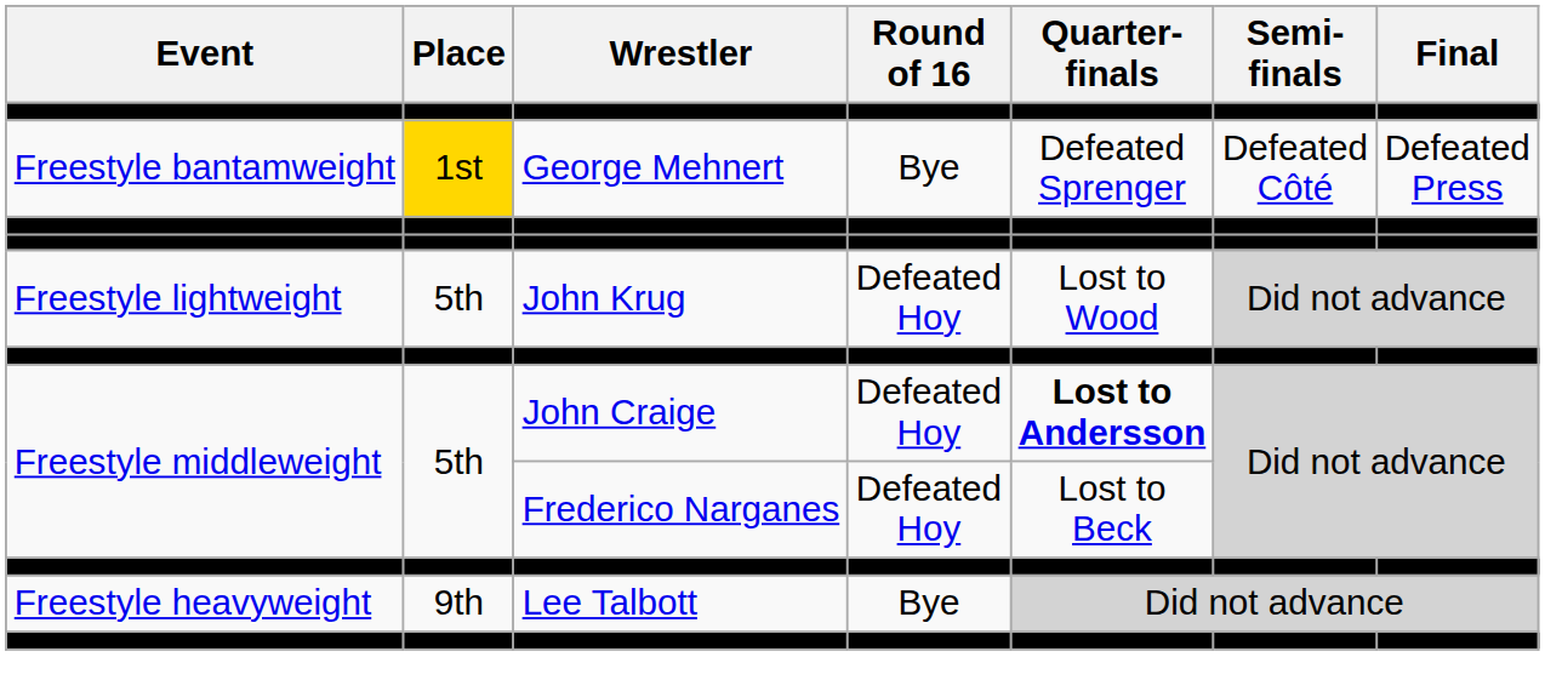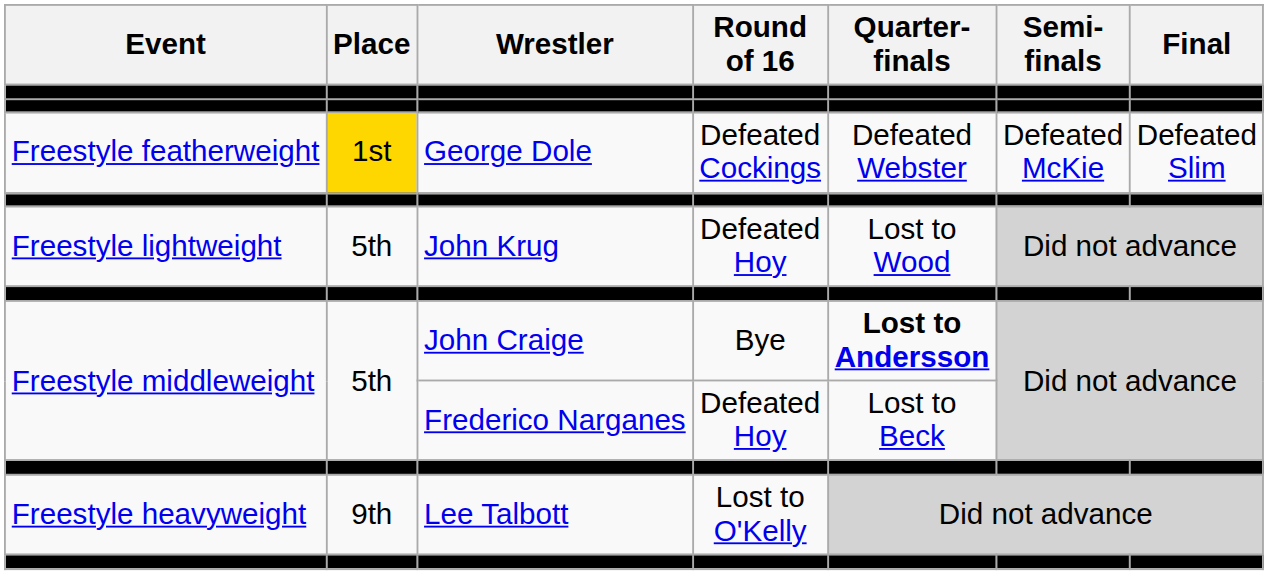 <table class=wikitable>
 <tr>
 <th>Event</th>
 <th>Place</th>
 <th>Wrestler</th>
 <th>Round <br> of 16</th>
 <th>Quarter-<br>finals</th>
 <th>Semi-<br>finals</th>
 <th>Final</th>
 </tr>
 <tr bgcolor=black>
 <td></td>
 <td></td>
 <td></td>
 <td></td>
 <td></td>
 <td></td>
 <td></td>
 </tr>
-<tr align=center>
-<td align=left><a href='#'>Freestyle bantamweight</a></td>
-<td bgcolor=gold>1st</td>
-<td align=left><a href='#'>George Mehnert</a></td>
-<td>Bye</td>
-<td>Defeated <br> <a href='#'>Sprenger</a></td>
-<td>Defeated <br> <a href='#'>Côté</a></td>
-<td>Defeated <br> <a href='#'>Press</a></td>
-</tr>
 <tr bgcolor=black>
 <td></td>
 <td></td>
 <td></td>
 <td></td>
 <td></td>
 <td></td>
 <td></td>
+</tr>
+<tr align=center>
+<td align=left><a href='#'>Freestyle featherweight</a></td>
+<td bgcolor=gold>1st</td>
+<td align=left><a href='#'>George Dole</a></td>
+<td>Defeated <br> <a href='#'>Cockings</a></td>
+<td>Defeated <br> <a href='#'>Webster</a></td>
+<td>Defeated <br> <a href='#'>McKie</a></td>
+<td>Defeated <br> <a href='#'>Slim</a></td>
 </tr>
 <tr bgcolor=black>
 <td></td>
 <td></td>
 <td></td>
 <td></td>
 <td></td>
 <td></td>
 <td></td>
 </tr>
 <tr align=center>
 <td align=left><a href='#'>Freestyle lightweight</a></td>
 <td>5th</td>
 <td align=left><a href='#'>John Krug</a></td>
 <td>Defeated <br> <a href='#'>Hoy</a></td>
 <td>Lost to <br> <a href='#'>Wood</a></td>
 <td colspan=2 bgcolor=lightgray>Did not advance</td>
 </tr>
 <tr bgcolor=black>
 <td></td>
 <td></td>
 <td></td>
 <td></td>
 <td></td>
 <td></td>
 <td></td>
 </tr>
 <tr align=center>
 <td rowspan=2 align=left><a href='#'>Freestyle middleweight</a></td>
 <td rowspan=2>5th</td>
 <td align=left><a href='#'>John Craige</a></td>
-<td>Defeated <br> <a href='#'>Hoy</a></td>
+<td>Bye</td>
 <td><strong>Lost to <br> <a href='#'>Andersson</a></strong></td>
 <td rowspan=2 colspan=2 bgcolor=lightgray>Did not advance</td>
 </tr>
 <tr align=center>
 <td align=left><a href='#'>Frederico Narganes</a></td>
 <td>Defeated <br> <a href='#'>Hoy</a></td>
 <td>Lost to <br> <a href='#'>Beck</a></td>
 </tr>
 <tr bgcolor=black>
 <td></td>
 <td></td>
 <td></td>
 <td></td>
 <td></td>
 <td></td>
 <td></td>
 </tr>
 <tr align=center>
 <td align=left><a href='#'>Freestyle heavyweight</a></td>
 <td>9th</td>
 <td align=left><a href='#'>Lee Talbott</a></td>
-<td>Bye</td>
+<td>Lost to <br> <a href='#'>O'Kelly</a></td>
 <td colspan=3 bgcolor=lightgray>Did not advance</td>
 </tr>
 <tr bgcolor=black>
 <td></td>
 <td></td>
 <td></td>
 <td></td>
 <td></td>
 <td></td>
 <td></td>
 </tr>
 </table>
